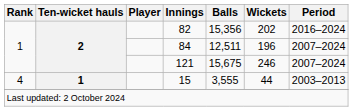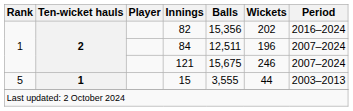 <table class="wikitable plainrowheaders sortable">
 <tr>
 <th scope=col>Rank</th>
 <th scope=col>Ten-wicket hauls</th>
 <th scope=col>Player</th>
 <th scope=col>Innings</th>
 <th scope=col>Balls</th>
 <th scope=col>Wickets</th>
 <th scope=col>Period</th>
 </tr>
 <tr>
 <td align=center rowspan=3>1</td>
 <th scope=row style=text-align:center; rowspan=3>2</th>
 <td></td>
 <td align=center>82</td>
 <td align=center>15,356</td>
 <td align=center>202</td>
 <td>2016–2024</td>
 </tr>
 <tr>
 <td></td>
 <td align=center>84</td>
 <td align=center>12,511</td>
 <td align=center>196</td>
 <td>2007–2024</td>
 </tr>
 <tr>
 <td></td>
 <td align=center>121</td>
 <td align=center>15,675</td>
 <td align=center>246</td>
 <td>2007–2024</td>
 </tr>
 <tr>
-<td align=center>4</td>
+<td align=center>5</td>
 <th scope=row style=text-align:center;>1</th>
 <td></td>
 <td align=center>15</td>
 <td align=center>3,555</td>
 <td align=center>44</td>
 <td>2003–2013</td>
 </tr>
 <tr>
 </tr>
 <tr class=sortbottom>
 <td colspan=7><small>Last updated: 2 October 2024</small></td>
 </tr>
 </table>
